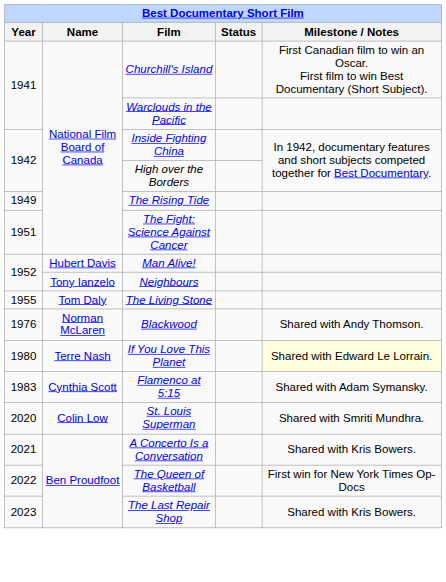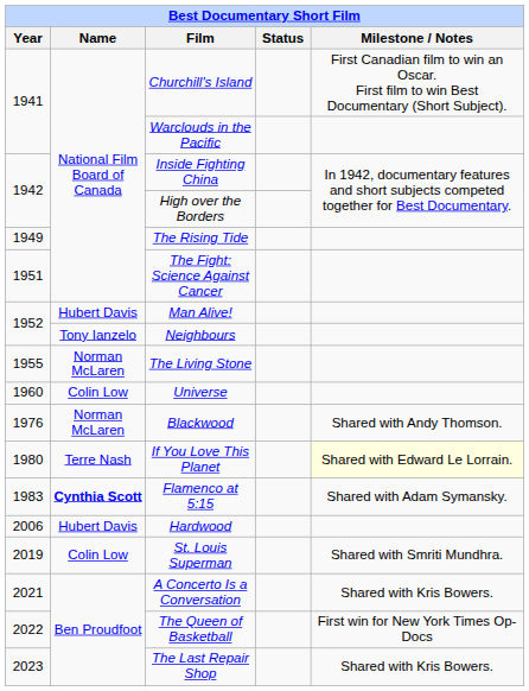 <table class="wikitable" style="text-align: center">
 <tr style="background:#bfd7ff;">
 <td colspan="5" style="text-align:center;"><strong><a href='#'>Best Documentary Short Film</a></strong></td>
 </tr>
 <tr style="background:#ebf5ff;">
 <th style="width:075px;">Year</th>
 <th style="width:200px;">Name</th>
 <th style="width:200px;">Film</th>
 <th style="width:080px;">Status</th>
 <th style="width:650px;">Milestone / Notes</th>
 </tr>
 <tr>
 <td rowspan=2>1941</td>
 <td rowspan=6><a href='#'>National Film Board of Canada</a></td>
 <td><em><a href='#'>Churchill's Island</a></em></td>
 <td></td>
 <td>First Canadian film to win an Oscar.<br>First film to win Best Documentary (Short Subject).</td>
 </tr>
 <tr>
 <td><em><a href='#'>Warclouds in the Pacific</a></em></td>
 <td></td>
 <td></td>
 </tr>
 <tr>
 <td rowspan=2>1942</td>
 <td><em><a href='#'>Inside Fighting China</a></em></td>
 <td></td>
 <td rowspan=2>In 1942, documentary features and short subjects competed together for <a href='#'>Best Documentary</a>.</td>
 </tr>
 <tr>
 <td><em>High over the Borders</em></td>
 <td></td>
 </tr>
 <tr>
 <td>1949</td>
 <td><em><a href='#'>The Rising Tide</a></em></td>
 <td></td>
 <td></td>
 </tr>
 <tr>
 <td>1951</td>
 <td><em><a href='#'>The Fight: Science Against Cancer</a></em></td>
 <td></td>
 <td></td>
 </tr>
 <tr>
 <td rowspan="2">1952</td>
 <td><a href='#'>Hubert Davis</a></td>
 <td><em><a href='#'>Man Alive!</a></em></td>
 <td></td>
 <td></td>
 </tr>
 <tr>
 <td><a href='#'>Tony Ianzelo</a></td>
 <td><em><a href='#'>Neighbours</a></em></td>
 <td></td>
 <td></td>
 </tr>
 <tr>
 <td>1955</td>
-<td><a href='#'>Tom Daly</a></td>
+<td><a href='#'>Norman McLaren</a></td>
 <td><em><a href='#'>The Living Stone</a></em></td>
+<td></td>
+<td></td>
+</tr>
+<tr>
+<td>1960</td>
+<td><a href='#'>Colin Low</a></td>
+<td><em><a href='#'>Universe</a></em></td>
 <td></td>
 <td></td>
 </tr>
 <tr>
 <td>1976</td>
 <td><a href='#'>Norman McLaren</a></td>
 <td><em><a href='#'>Blackwood</a></em></td>
 <td></td>
 <td>Shared with Andy Thomson.</td>
 </tr>
 <tr>
 <td>1980</td>
 <td><a href='#'>Terre Nash</a></td>
 <td><em><a href='#'>If You Love This Planet</a></em></td>
 <td></td>
 <td style="background: lightyellow;">Shared with Edward Le Lorrain.</td>
 </tr>
 <tr>
 <td>1983</td>
-<td><a href='#'>Cynthia Scott</a></td>
+<td><strong><a href='#'>Cynthia Scott</a></strong></td>
 <td><em><a href='#'>Flamenco at 5:15</a></em></td>
 <td></td>
 <td>Shared with Adam Symansky.</td>
 </tr>
 <tr>
-<td>2020</td>
+<td>2006</td>
+<td><a href='#'>Hubert Davis</a></td>
+<td><em><a href='#'>Hardwood</a></em></td>
+<td></td>
+<td></td>
+</tr>
+<tr>
+<td>2019</td>
 <td><a href='#'>Colin Low</a></td>
 <td><em><a href='#'>St. Louis Superman</a></em></td>
 <td></td>
 <td>Shared with Smriti Mundhra.</td>
 </tr>
 <tr>
 <td>2021</td>
 <td rowspan="3"><a href='#'>Ben Proudfoot</a></td>
 <td><em><a href='#'>A Concerto Is a Conversation</a></em></td>
 <td></td>
 <td>Shared with Kris Bowers.</td>
 </tr>
 <tr>
 <td>2022</td>
 <td><em><a href='#'>The Queen of Basketball</a></em></td>
 <td></td>
 <td>First win for New York Times Op-Docs</td>
 </tr>
 <tr>
 <td>2023</td>
 <td><em><a href='#'>The Last Repair Shop</a></em></td>
 <td></td>
 <td>Shared with Kris Bowers.</td>
 </tr>
 </table>
